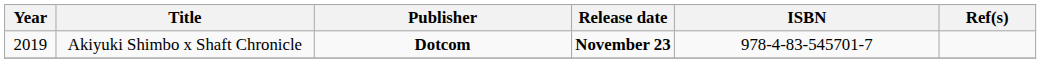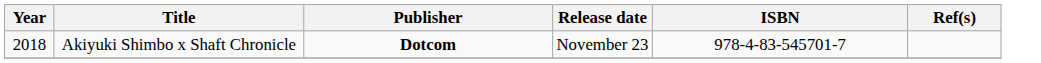 <table class="wikitable sortable" style="text-align:center; margin=auto; ">
 <tr>
 <th scope="col" width=5%>Year</th>
 <th scope="col" width=25%>Title</th>
 <th scope="col" width=25%>Publisher</th>
 <th scope="col" width=10%>Release date</th>
 <th scope="col" class="unsortable">ISBN</th>
 <th scope="col" class="unsortable">Ref(s)</th>
 </tr>
 <tr>
-<td>2019</td>
+<td>2018</td>
 <td>Akiyuki Shimbo x Shaft Chronicle</td>
 <td><strong>Dotcom</strong></td>
-<td><strong>November 23</strong></td>
+<td>November 23</td>
 <td>978-4-83-545701-7</td>
 <td></td>
 </tr>
 <tr>
 </tr>
 </table>
